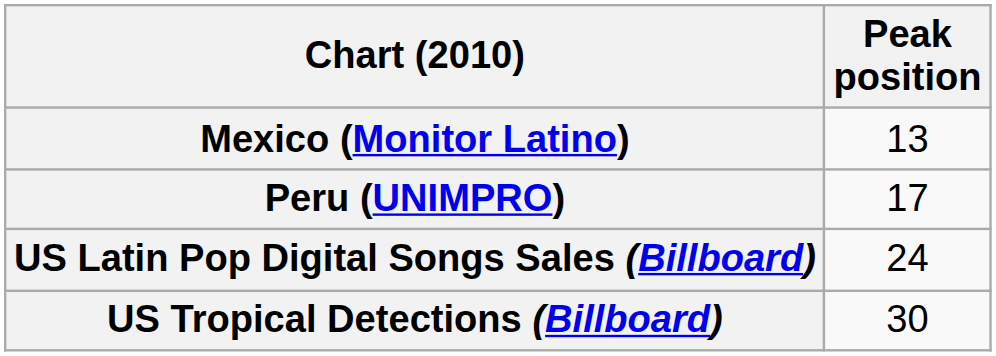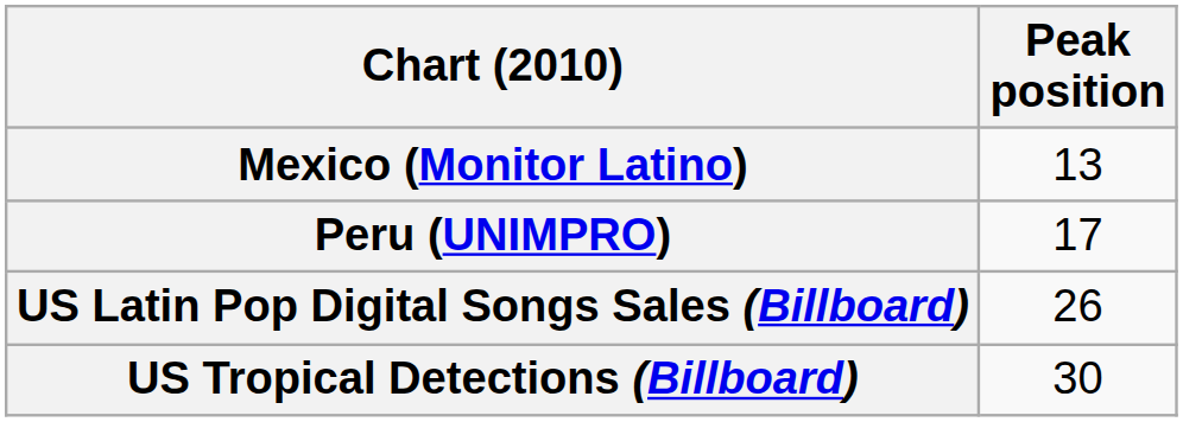 <table class="wikitable sortable plainrowheaders" style="text-align:center">
 <tr>
 <th scope="col">Chart (2010)</th>
 <th scope="col">Peak<br>position</th>
 </tr>
 <tr>
 <th scope="row">Mexico (<a href='#'>Monitor Latino</a>)</th>
 <td align="center">13</td>
 </tr>
 <tr>
 <th scope="row">Peru (<a href='#'>UNIMPRO</a>) </th>
 <td>17</td>
 </tr>
 <tr>
 <th scope="row">US Latin Pop Digital Songs Sales <em>(<a href='#'>Billboard</a>)</em></th>
-<td>24</td>
+<td>26</td>
 </tr>
 <tr>
 <th scope="row">US Tropical Detections <em>(<a href='#'>Billboard</a>)</em></th>
 <td>30</td>
 </tr>
 </table>
